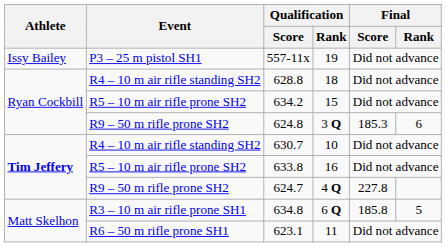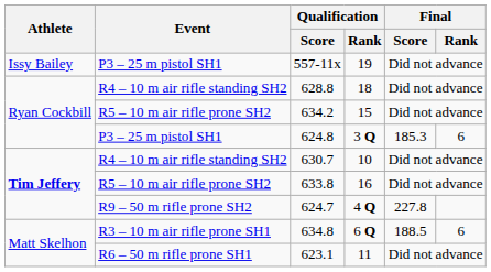 <table class=wikitable style="font-size:90%">
 <tr>
 <th rowspan="2">Athlete</th>
 <th rowspan="2">Event</th>
 <th colspan="2">Qualification</th>
 <th colspan="2">Final</th>
 </tr>
 <tr>
 <th>Score</th>
 <th>Rank</th>
 <th>Score</th>
 <th>Rank</th>
 </tr>
 <tr style="text-align:center">
 <td style="text-align:left"><a href='#'>Issy Bailey</a></td>
 <td style="text-align:left"><a href='#'>P3 – 25 m pistol SH1</a></td>
 <td>557-11x</td>
 <td>19</td>
 <td colspan=2>Did not advance</td>
 </tr>
 <tr style="text-align:center">
 <td style="text-align:left" rowspan=3><a href='#'>Ryan Cockbill</a></td>
 <td style="text-align:left"><a href='#'>R4 – 10 m air rifle standing SH2</a></td>
 <td>628.8</td>
 <td>18</td>
 <td colspan=2>Did not advance</td>
 </tr>
 <tr style="text-align:center">
 <td style="text-align:left"><a href='#'>R5 – 10 m air rifle prone SH2</a></td>
 <td>634.2</td>
 <td>15</td>
 <td colspan=2>Did not advance</td>
 </tr>
 <tr style="text-align:center">
-<td style="text-align:left"><a href='#'>R9 – 50 m rifle prone SH2</a></td>
+<td style="text-align:left"><a href='#'>P3 – 25 m pistol SH1</a></td>
 <td>624.8</td>
 <td>3 <strong>Q</strong></td>
 <td>185.3</td>
 <td>6</td>
 </tr>
 <tr style="text-align:center">
 <td style="text-align:left" rowspan=3><strong><a href='#'>Tim Jeffery</a></strong></td>
 <td style="text-align:left"><a href='#'>R4 – 10 m air rifle standing SH2</a></td>
 <td>630.7</td>
 <td>10</td>
 <td colspan=2>Did not advance</td>
 </tr>
 <tr style="text-align:center">
 <td style="text-align:left"><a href='#'>R5 – 10 m air rifle prone SH2</a></td>
 <td>633.8</td>
 <td>16</td>
 <td colspan=2>Did not advance</td>
 </tr>
 <tr style="text-align:center">
 <td style="text-align:left"><a href='#'>R9 – 50 m rifle prone SH2</a></td>
 <td>624.7</td>
 <td>4 <strong>Q</strong></td>
 <td>227.8</td>
 <td></td>
 </tr>
 <tr style="text-align:center">
 <td style="text-align:left" rowspan=2><a href='#'>Matt Skelhon</a></td>
 <td style="text-align:left"><a href='#'>R3 – 10 m air rifle prone SH1</a></td>
 <td>634.8</td>
 <td>6 <strong>Q</strong></td>
-<td>185.8</td>
-<td>5</td>
+<td>188.5</td>
+<td>6</td>
 </tr>
 <tr style="text-align:center">
 <td style="text-align:left"><a href='#'>R6 – 50 m rifle prone SH1</a></td>
 <td>623.1</td>
 <td>11</td>
 <td colspan=2>Did not advance</td>
 </tr>
 </table>
